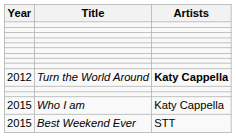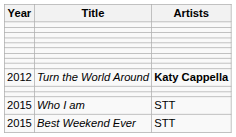 <table class="wikitable">
 <tr>
 <th>Year</th>
 <th>Title</th>
 <th>Artists</th>
 </tr>
 <tr>
 <td></td>
 <td></td>
 <td></td>
 </tr>
 <tr>
 <td></td>
 <td></td>
 <td></td>
 </tr>
 <tr>
 <td></td>
 <td></td>
 <td></td>
 </tr>
 <tr>
 <td></td>
 <td></td>
 <td></td>
 </tr>
 <tr>
 <td></td>
 <td></td>
 <td></td>
 </tr>
 <tr>
 <td></td>
 <td></td>
 <td></td>
 </tr>
 <tr>
 <td></td>
 <td></td>
 <td></td>
 </tr>
 <tr>
 <td></td>
 <td></td>
 <td></td>
 </tr>
 <tr>
 <td></td>
 <td></td>
 <td></td>
 </tr>
 <tr>
 <td>2012</td>
 <td><em>Turn the World Around</em></td>
 <td><strong>Katy Cappella</strong></td>
 </tr>
 <tr>
 <td></td>
 <td></td>
 <td></td>
 </tr>
 <tr>
 <td></td>
 <td></td>
 <td></td>
 </tr>
 <tr>
 <td>2015</td>
 <td><em>Who I am</em></td>
-<td>Katy Cappella</td>
+<td>STT</td>
 </tr>
 <tr>
 <td>2015</td>
 <td><em>Best Weekend Ever</em></td>
 <td>STT</td>
 </tr>
 </table>
